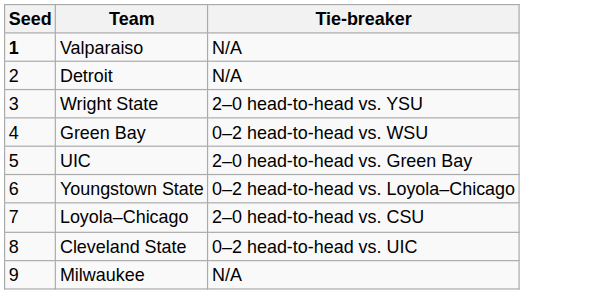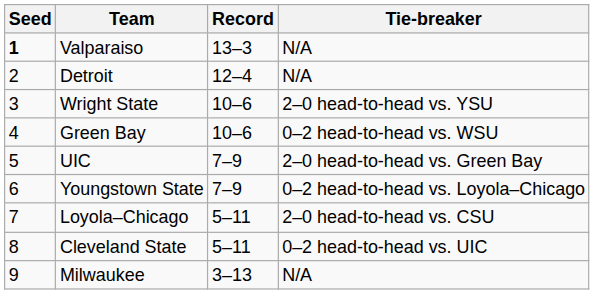 <table class="wikitable" style="font-size: 95%">
 <tr align="center">
 <th>Seed</th>
 <th>Team</th>
+<th>Record</th>
 <th>Tie-breaker</th>
 </tr>
 <tr>
 <td><strong>1</strong></td>
 <td>Valparaiso</td>
+<td>13–3</td>
 <td>N/A</td>
 </tr>
 <tr>
 <td>2</td>
 <td>Detroit</td>
+<td>12–4</td>
 <td>N/A</td>
 </tr>
 <tr>
 <td>3</td>
 <td>Wright State</td>
+<td>10–6</td>
 <td>2–0 head-to-head vs. YSU</td>
 </tr>
 <tr>
 <td>4</td>
 <td>Green Bay</td>
+<td>10–6</td>
 <td>0–2 head-to-head vs. WSU</td>
 </tr>
 <tr>
 <td>5</td>
 <td>UIC</td>
+<td>7–9</td>
 <td>2–0 head-to-head vs. Green Bay</td>
 </tr>
 <tr>
 <td>6</td>
 <td>Youngstown State</td>
+<td>7–9</td>
 <td>0–2 head-to-head vs. Loyola–Chicago</td>
 </tr>
 <tr>
 <td>7</td>
 <td>Loyola–Chicago</td>
+<td>5–11</td>
 <td>2–0 head-to-head vs. CSU</td>
 </tr>
 <tr>
 <td>8</td>
 <td>Cleveland State</td>
+<td>5–11</td>
 <td>0–2 head-to-head vs. UIC</td>
 </tr>
 <tr>
 <td>9</td>
 <td>Milwaukee</td>
+<td>3–13</td>
 <td>N/A</td>
 </tr>
 </table>
